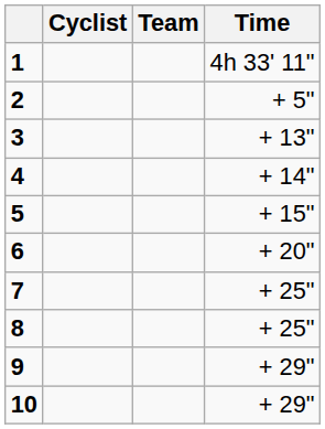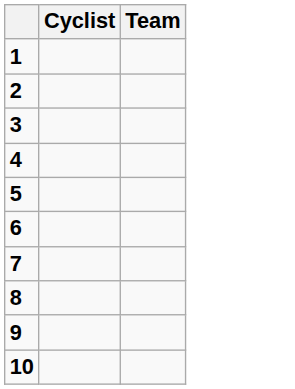 <table class="wikitable">
 <tr>
 <th></th>
 <th>Cyclist</th>
 <th>Team</th>
-<th>Time</th>
 </tr>
 <tr>
 <td><strong>1</strong></td>
 <td></td>
 <td></td>
-<td align=right>4h 33' 11"</td>
 </tr>
 <tr>
 <td><strong>2</strong></td>
 <td></td>
 <td></td>
-<td align=right>+ 5"</td>
 </tr>
 <tr>
 <td><strong>3</strong></td>
 <td></td>
 <td></td>
-<td align=right>+ 13"</td>
 </tr>
 <tr>
 <td><strong>4</strong></td>
 <td></td>
 <td></td>
-<td align=right>+ 14"</td>
 </tr>
 <tr>
 <td><strong>5</strong></td>
 <td></td>
 <td></td>
-<td align=right>+ 15"</td>
 </tr>
 <tr>
 <td><strong>6</strong></td>
 <td></td>
 <td></td>
-<td align=right>+ 20"</td>
 </tr>
 <tr>
 <td><strong>7</strong></td>
 <td></td>
 <td></td>
-<td align=right>+ 25"</td>
 </tr>
 <tr>
 <td><strong>8</strong></td>
 <td></td>
 <td></td>
-<td align=right>+ 25"</td>
 </tr>
 <tr>
 <td><strong>9</strong></td>
 <td></td>
 <td></td>
-<td align=right>+ 29"</td>
 </tr>
 <tr>
 <td><strong>10</strong></td>
 <td></td>
 <td></td>
-<td align=right>+ 29"</td>
 </tr>
 </table>
